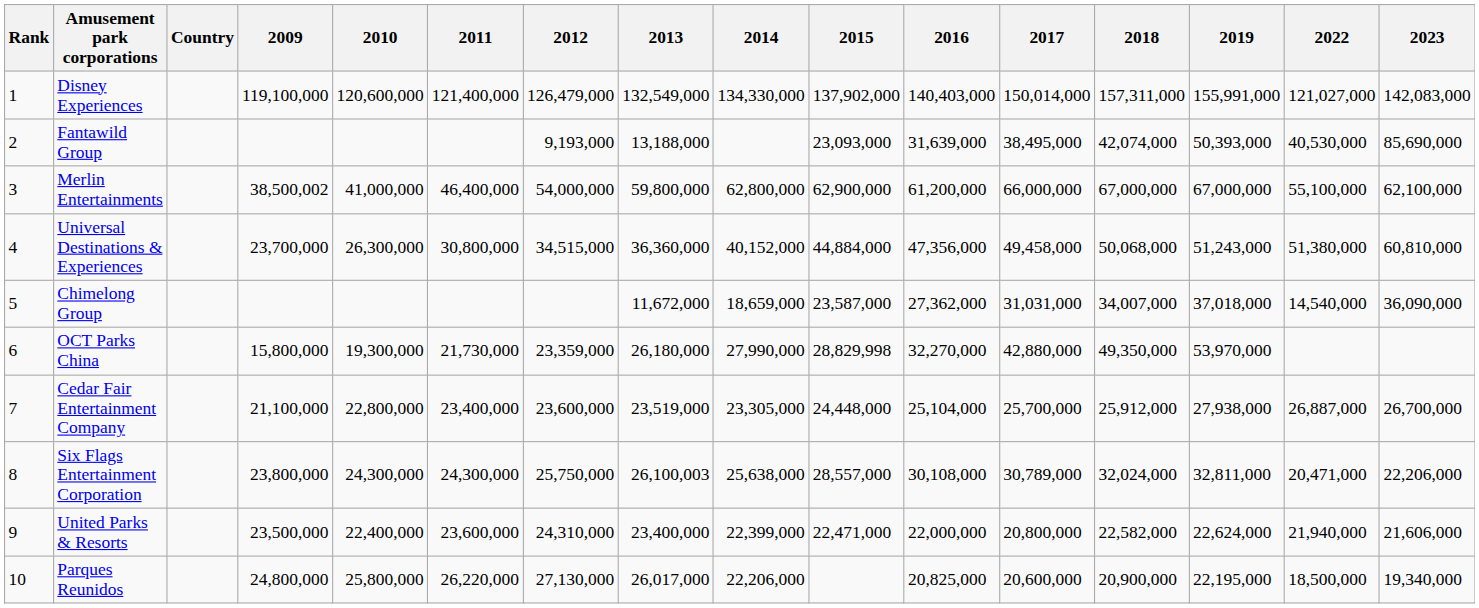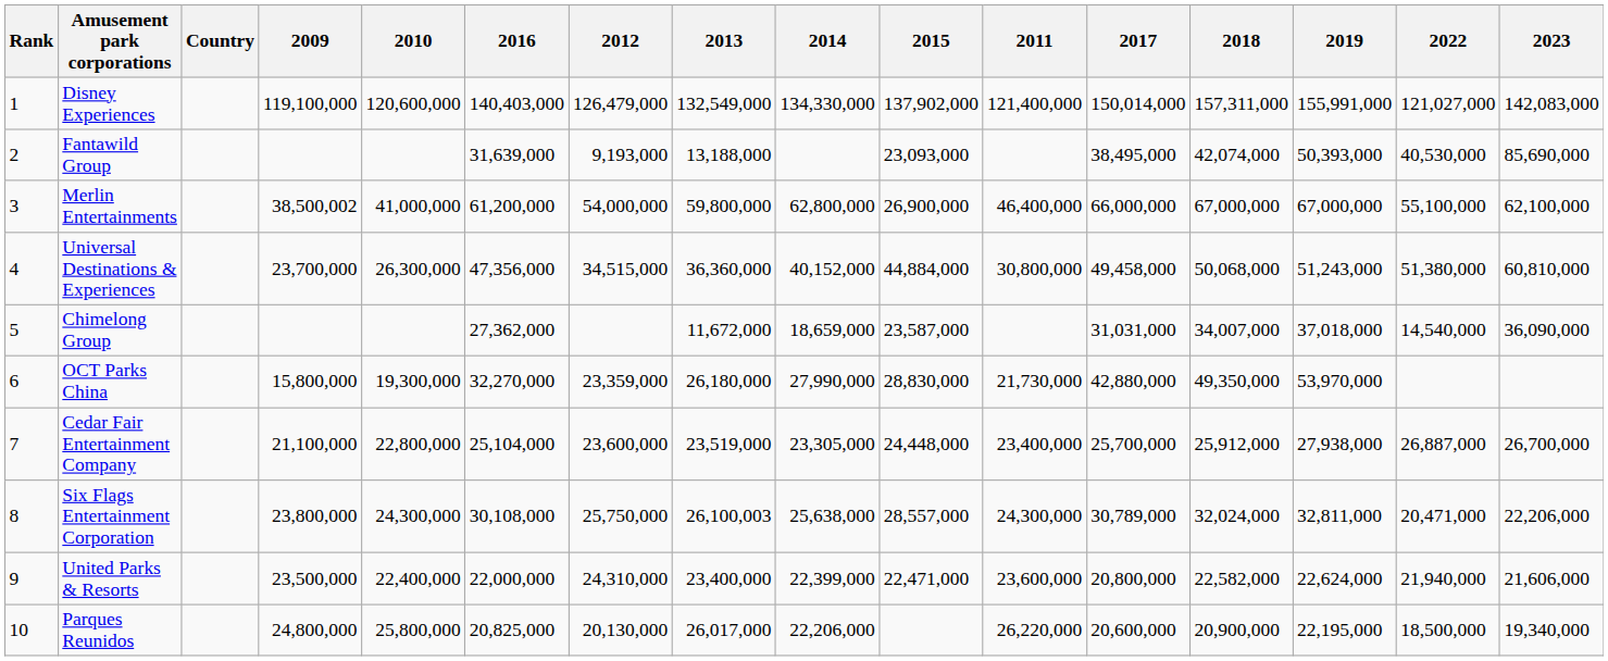 <table class="wikitable sortable">
 <tr>
 <th>Rank</th>
 <th>Amusement park corporations</th>
 <th>Country</th>
 <th>2009</th>
 <th>2010</th>
-<th>2011</th>
+<th>2016</th>
 <th>2012</th>
 <th>2013</th>
 <th>2014</th>
 <th>2015</th>
-<th>2016</th>
+<th>2011</th>
 <th>2017</th>
 <th>2018</th>
 <th>2019</th>
 <th>2022</th>
 <th>2023</th>
 </tr>
 <tr>
 <td>1</td>
 <td><a href='#'>Disney Experiences</a></td>
 <td></td>
 <td style="text-align:right">119,100,000</td>
 <td style="text-align:right">120,600,000</td>
-<td style="text-align:right">121,400,000</td>
+<td>140,403,000</td>
 <td style="text-align:right">126,479,000</td>
 <td style="text-align:right">132,549,000</td>
 <td style="text-align:right">134,330,000</td>
 <td>137,902,000</td>
-<td>140,403,000</td>
+<td style="text-align:right">121,400,000</td>
 <td>150,014,000</td>
 <td>157,311,000</td>
 <td>155,991,000</td>
 <td>121,027,000</td>
 <td>142,083,000</td>
 </tr>
 <tr>
 <td>2</td>
 <td><a href='#'>Fantawild Group</a></td>
 <td></td>
 <td></td>
 <td></td>
-<td></td>
+<td>31,639,000</td>
 <td style="text-align:right">9,193,000</td>
 <td style="text-align:right">13,188,000</td>
 <td></td>
 <td>23,093,000</td>
-<td>31,639,000</td>
+<td></td>
 <td>38,495,000</td>
 <td>42,074,000</td>
 <td>50,393,000</td>
 <td>40,530,000</td>
 <td>85,690,000</td>
 </tr>
 <tr>
 <td>3</td>
 <td><a href='#'>Merlin Entertainments</a></td>
 <td></td>
 <td style="text-align:right">38,500,002</td>
 <td style="text-align:right">41,000,000</td>
-<td style="text-align:right">46,400,000</td>
+<td>61,200,000</td>
 <td style="text-align:right">54,000,000</td>
 <td style="text-align:right">59,800,000</td>
 <td style="text-align:right">62,800,000</td>
-<td>62,900,000</td>
-<td>61,200,000</td>
+<td>26,900,000</td>
+<td style="text-align:right">46,400,000</td>
 <td>66,000,000</td>
 <td>67,000,000</td>
 <td>67,000,000</td>
 <td>55,100,000</td>
 <td>62,100,000</td>
 </tr>
 <tr>
 <td>4</td>
 <td><a href='#'>Universal Destinations & Experiences</a></td>
 <td></td>
 <td style="text-align:right">23,700,000</td>
 <td style="text-align:right">26,300,000</td>
-<td style="text-align:right">30,800,000</td>
+<td>47,356,000</td>
 <td style="text-align:right">34,515,000</td>
 <td style="text-align:right">36,360,000</td>
 <td style="text-align:right">40,152,000</td>
 <td>44,884,000</td>
-<td>47,356,000</td>
+<td style="text-align:right">30,800,000</td>
 <td>49,458,000</td>
 <td>50,068,000</td>
 <td>51,243,000</td>
 <td>51,380,000</td>
 <td>60,810,000</td>
 </tr>
 <tr>
 <td>5</td>
 <td><a href='#'>Chimelong Group</a></td>
 <td></td>
 <td></td>
 <td></td>
-<td></td>
+<td>27,362,000</td>
 <td></td>
 <td style="text-align:right">11,672,000</td>
 <td style="text-align:right">18,659,000</td>
 <td>23,587,000</td>
-<td>27,362,000</td>
+<td></td>
 <td>31,031,000</td>
 <td>34,007,000</td>
 <td>37,018,000</td>
 <td>14,540,000</td>
 <td>36,090,000</td>
 </tr>
 <tr>
 <td>6</td>
 <td><a href='#'>OCT Parks China</a></td>
 <td></td>
 <td style="text-align:right">15,800,000</td>
 <td style="text-align:right">19,300,000</td>
-<td style="text-align:right">21,730,000</td>
+<td>32,270,000</td>
 <td style="text-align:right">23,359,000</td>
 <td style="text-align:right">26,180,000</td>
 <td style="text-align:right">27,990,000</td>
-<td>28,829,998</td>
-<td>32,270,000</td>
+<td>28,830,000</td>
+<td style="text-align:right">21,730,000</td>
 <td>42,880,000</td>
 <td>49,350,000</td>
 <td>53,970,000</td>
 <td></td>
 <td></td>
 </tr>
 <tr>
 <td>7</td>
 <td><a href='#'>Cedar Fair Entertainment Company</a></td>
 <td></td>
 <td style="text-align:right">21,100,000</td>
 <td style="text-align:right">22,800,000</td>
-<td style="text-align:right">23,400,000</td>
+<td>25,104,000</td>
 <td style="text-align:right">23,600,000</td>
 <td style="text-align:right">23,519,000</td>
 <td style="text-align:right">23,305,000</td>
 <td>24,448,000</td>
-<td>25,104,000</td>
+<td style="text-align:right">23,400,000</td>
 <td>25,700,000</td>
 <td>25,912,000</td>
 <td>27,938,000</td>
 <td>26,887,000</td>
 <td>26,700,000</td>
 </tr>
 <tr>
 <td>8</td>
 <td><a href='#'>Six Flags Entertainment Corporation</a></td>
 <td></td>
 <td style="text-align:right">23,800,000</td>
 <td style="text-align:right">24,300,000</td>
-<td style="text-align:right">24,300,000</td>
+<td>30,108,000</td>
 <td style="text-align:right">25,750,000</td>
 <td style="text-align:right">26,100,003</td>
 <td style="text-align:right">25,638,000</td>
 <td>28,557,000</td>
-<td>30,108,000</td>
+<td style="text-align:right">24,300,000</td>
 <td>30,789,000</td>
 <td>32,024,000</td>
 <td>32,811,000</td>
 <td>20,471,000</td>
 <td>22,206,000</td>
 </tr>
 <tr>
 <td>9</td>
 <td><a href='#'>United Parks & Resorts</a></td>
 <td></td>
 <td style="text-align:right">23,500,000</td>
 <td style="text-align:right">22,400,000</td>
-<td style="text-align:right">23,600,000</td>
+<td>22,000,000</td>
 <td style="text-align:right">24,310,000</td>
 <td style="text-align:right">23,400,000</td>
 <td style="text-align:right">22,399,000</td>
 <td>22,471,000</td>
-<td>22,000,000</td>
+<td style="text-align:right">23,600,000</td>
 <td>20,800,000</td>
 <td>22,582,000</td>
 <td>22,624,000</td>
 <td>21,940,000</td>
 <td>21,606,000</td>
 </tr>
 <tr>
 <td>10</td>
 <td><a href='#'>Parques Reunidos</a></td>
 <td></td>
 <td style="text-align:right">24,800,000</td>
 <td style="text-align:right">25,800,000</td>
-<td style="text-align:right">26,220,000</td>
-<td style="text-align:right">27,130,000</td>
+<td>20,825,000</td>
+<td style="text-align:right">20,130,000</td>
 <td style="text-align:right">26,017,000</td>
 <td style="text-align:right">22,206,000</td>
 <td></td>
-<td>20,825,000</td>
+<td style="text-align:right">26,220,000</td>
 <td>20,600,000</td>
 <td>20,900,000</td>
 <td>22,195,000</td>
 <td>18,500,000</td>
 <td>19,340,000</td>
 </tr>
 </table>
